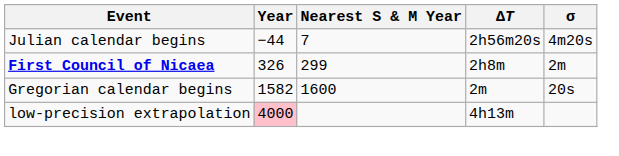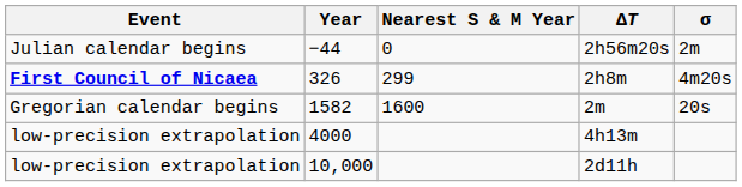 <table class=wikitable>
 <tr>
 <th>Event</th>
 <th>Year</th>
 <th>Nearest S & M Year</th>
 <th>Δ<em>T</em></th>
 <th>σ</th>
 </tr>
 <tr>
 <td>Julian calendar begins</td>
 <td>−44</td>
-<td>7</td>
+<td>0</td>
 <td>2h56m20s</td>
-<td>4m20s</td>
+<td>2m</td>
 </tr>
 <tr>
 <td><strong><a href='#'>First Council of Nicaea</a></strong></td>
 <td>326</td>
 <td>299</td>
 <td>2h8m</td>
-<td>2m</td>
+<td>4m20s</td>
 </tr>
 <tr>
 <td>Gregorian calendar begins</td>
 <td>1582</td>
 <td>1600</td>
 <td>2m</td>
 <td>20s</td>
 </tr>
 <tr>
 <td>low-precision extrapolation</td>
-<td style="background: pink;">4000</td>
+<td>4000</td>
 <td></td>
 <td>4h13m</td>
 <td></td>
 </tr>
+<tr>
+<td>low-precision extrapolation</td>
+<td>10,000</td>
+<td></td>
+<td>2d11h</td>
+<td></td>
+</tr>
 </table>
